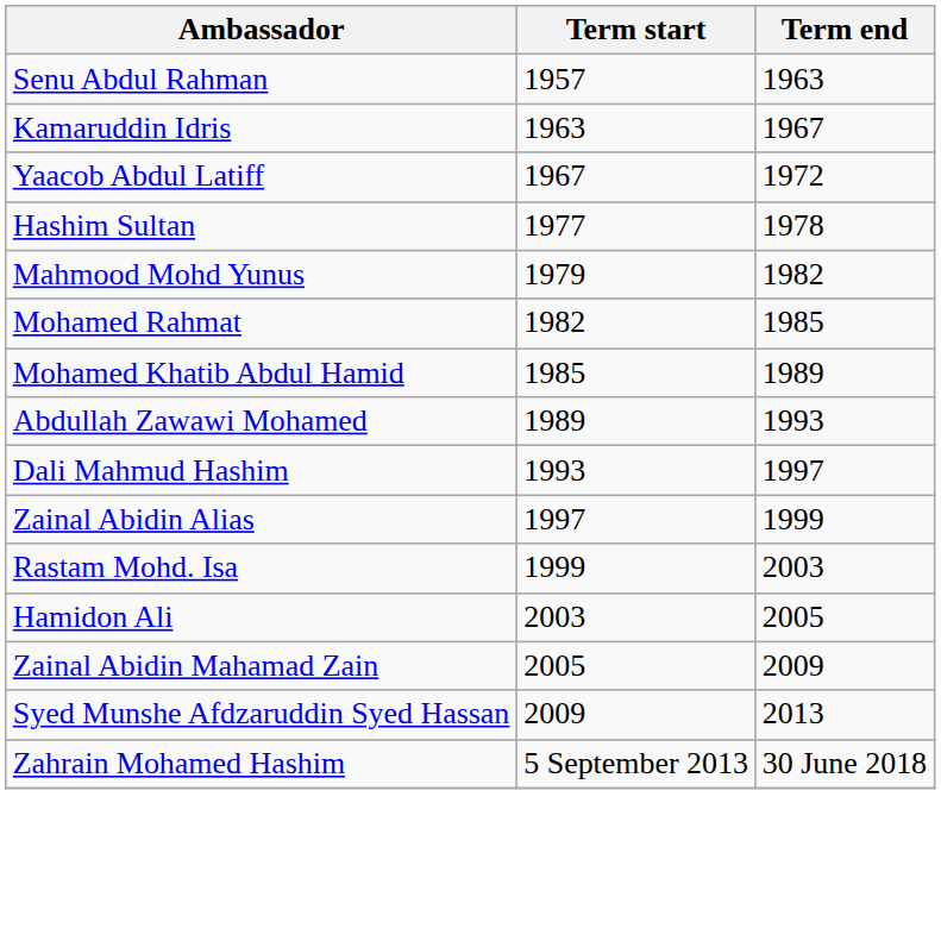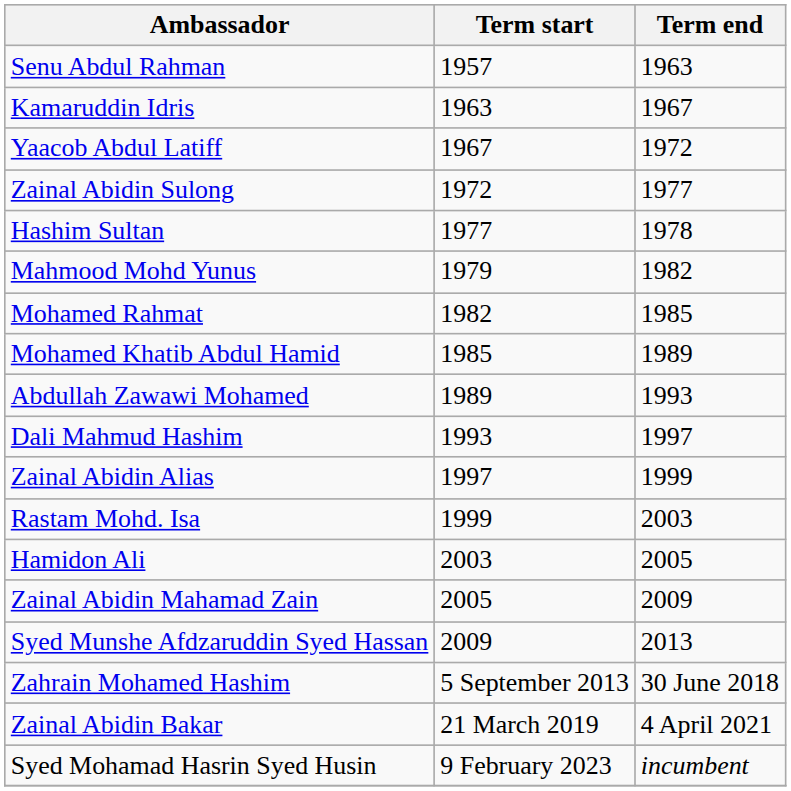 <table class=wikitable>
 <tr>
 <th>Ambassador</th>
 <th>Term start</th>
 <th>Term end</th>
 </tr>
 <tr>
 <td><a href='#'>Senu Abdul Rahman</a></td>
 <td>1957</td>
 <td>1963</td>
 </tr>
 <tr>
 <td><a href='#'>Kamaruddin Idris</a></td>
 <td>1963</td>
 <td>1967</td>
 </tr>
 <tr>
 <td><a href='#'>Yaacob Abdul Latiff</a></td>
 <td>1967</td>
 <td>1972</td>
+</tr>
+<tr>
+<td><a href='#'>Zainal Abidin Sulong</a></td>
+<td>1972</td>
+<td>1977</td>
 </tr>
 <tr>
 <td><a href='#'>Hashim Sultan</a></td>
 <td>1977</td>
 <td>1978</td>
 </tr>
 <tr>
 <td><a href='#'>Mahmood Mohd Yunus</a></td>
 <td>1979</td>
 <td>1982</td>
 </tr>
 <tr>
 <td><a href='#'>Mohamed Rahmat</a></td>
 <td>1982</td>
 <td>1985</td>
 </tr>
 <tr>
 <td><a href='#'>Mohamed Khatib Abdul Hamid</a></td>
 <td>1985</td>
 <td>1989</td>
 </tr>
 <tr>
 <td><a href='#'>Abdullah Zawawi Mohamed</a></td>
 <td>1989</td>
 <td>1993</td>
 </tr>
 <tr>
 <td><a href='#'>Dali Mahmud Hashim</a></td>
 <td>1993</td>
 <td>1997</td>
 </tr>
 <tr>
 <td><a href='#'>Zainal Abidin Alias</a></td>
 <td>1997</td>
 <td>1999</td>
 </tr>
 <tr>
 <td><a href='#'>Rastam Mohd. Isa</a></td>
 <td>1999</td>
 <td>2003</td>
 </tr>
 <tr>
 <td><a href='#'>Hamidon Ali</a></td>
 <td>2003</td>
 <td>2005</td>
 </tr>
 <tr>
 <td><a href='#'>Zainal Abidin Mahamad Zain</a></td>
 <td>2005</td>
 <td>2009</td>
 </tr>
 <tr>
 <td><a href='#'>Syed Munshe Afdzaruddin Syed Hassan</a></td>
 <td>2009</td>
 <td>2013</td>
 </tr>
 <tr>
 <td><a href='#'>Zahrain Mohamed Hashim</a></td>
 <td>5 September 2013</td>
 <td>30 June 2018</td>
 </tr>
 <tr>
+<td><a href='#'>Zainal Abidin Bakar</a></td>
+<td>21 March 2019</td>
+<td>4 April 2021</td>
+</tr>
+<tr>
+<td>Syed Mohamad Hasrin Syed Husin</td>
+<td>9 February 2023</td>
+<td><em>incumbent</em></td>
+</tr>
+<tr>
 </tr>
 </table>
